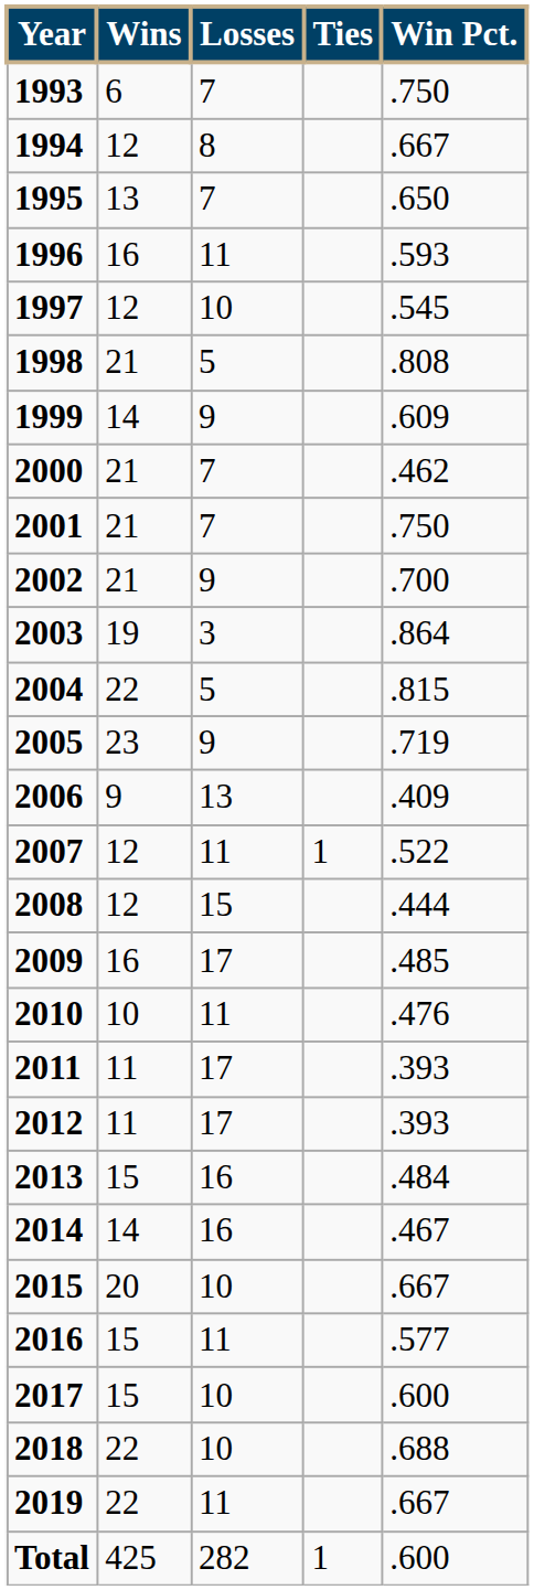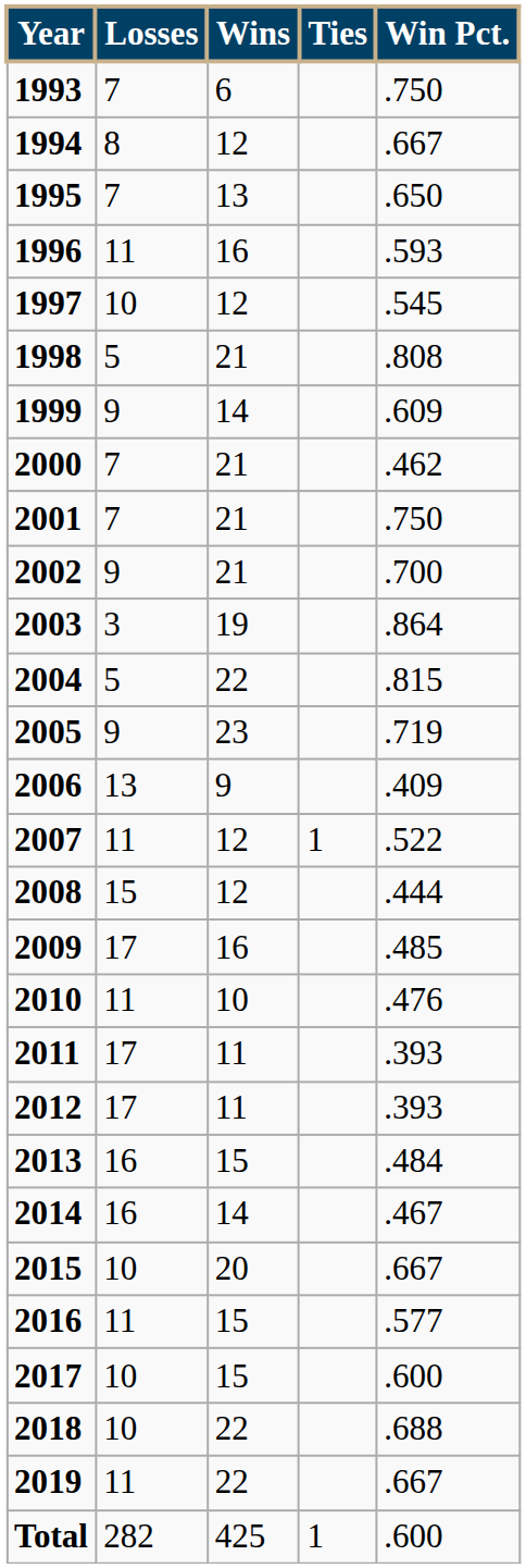 <table class="wikitable" border="1">
 <tr>
 <th style="background:#004065; color:white; border:2px solid #C8B18B;">Year</th>
+<th style="background:#004065; color:white; border:2px solid #C8B18B;">Losses</th>
 <th style="background:#004065; color:white; border:2px solid #C8B18B;">Wins</th>
-<th style="background:#004065; color:white; border:2px solid #C8B18B;">Losses</th>
 <th style="background:#004065; color:white; border:2px solid #C8B18B;">Ties</th>
 <th style="background:#004065; color:white; border:2px solid #C8B18B;">Win Pct.</th>
 </tr>
 <tr>
 <td><strong>1993</strong></td>
+<td>7</td>
 <td>6</td>
-<td>7</td>
 <td></td>
 <td>.750</td>
 </tr>
 <tr>
 <td><strong>1994</strong></td>
+<td>8</td>
 <td>12</td>
-<td>8</td>
 <td></td>
 <td>.667</td>
 </tr>
 <tr>
 <td><strong>1995</strong></td>
+<td>7</td>
 <td>13</td>
-<td>7</td>
 <td></td>
 <td>.650</td>
 </tr>
 <tr>
 <td><strong>1996</strong></td>
+<td>11</td>
 <td>16</td>
-<td>11</td>
 <td></td>
 <td>.593</td>
 </tr>
 <tr>
 <td><strong>1997</strong></td>
+<td>10</td>
 <td>12</td>
-<td>10</td>
 <td></td>
 <td>.545</td>
 </tr>
 <tr>
 <td><strong>1998</strong></td>
+<td>5</td>
 <td>21</td>
-<td>5</td>
 <td></td>
 <td>.808</td>
 </tr>
 <tr>
 <td><strong>1999</strong></td>
+<td>9</td>
 <td>14</td>
-<td>9</td>
 <td></td>
 <td>.609</td>
 </tr>
 <tr>
 <td><strong>2000</strong></td>
+<td>7</td>
 <td>21</td>
-<td>7</td>
 <td></td>
 <td>.462</td>
 </tr>
 <tr>
 <td><strong>2001</strong></td>
+<td>7</td>
 <td>21</td>
-<td>7</td>
 <td></td>
 <td>.750</td>
 </tr>
 <tr>
 <td><strong>2002</strong></td>
+<td>9</td>
 <td>21</td>
-<td>9</td>
 <td></td>
 <td>.700</td>
 </tr>
 <tr>
 <td><strong>2003</strong></td>
+<td>3</td>
 <td>19</td>
-<td>3</td>
 <td></td>
 <td>.864</td>
 </tr>
 <tr>
 <td><strong>2004</strong></td>
+<td>5</td>
 <td>22</td>
-<td>5</td>
 <td></td>
 <td>.815</td>
 </tr>
 <tr>
 <td><strong>2005</strong></td>
+<td>9</td>
 <td>23</td>
-<td>9</td>
 <td></td>
 <td>.719</td>
 </tr>
 <tr>
 <td><strong>2006</strong></td>
+<td>13</td>
 <td>9</td>
-<td>13</td>
 <td></td>
 <td>.409</td>
 </tr>
 <tr>
 <td><strong>2007</strong></td>
+<td>11</td>
 <td>12</td>
-<td>11</td>
 <td>1</td>
 <td>.522</td>
 </tr>
 <tr>
 <td><strong>2008</strong></td>
+<td>15</td>
 <td>12</td>
-<td>15</td>
 <td></td>
 <td>.444</td>
 </tr>
 <tr>
 <td><strong>2009</strong></td>
+<td>17</td>
 <td>16</td>
-<td>17</td>
 <td></td>
 <td>.485</td>
 </tr>
 <tr>
 <td><strong>2010</strong></td>
+<td>11</td>
 <td>10</td>
-<td>11</td>
 <td></td>
 <td>.476</td>
 </tr>
 <tr>
 <td><strong>2011</strong></td>
+<td>17</td>
 <td>11</td>
-<td>17</td>
 <td></td>
 <td>.393</td>
 </tr>
 <tr>
 <td><strong>2012</strong></td>
+<td>17</td>
 <td>11</td>
-<td>17</td>
 <td></td>
 <td>.393</td>
 </tr>
 <tr>
 <td><strong>2013</strong></td>
+<td>16</td>
 <td>15</td>
-<td>16</td>
 <td></td>
 <td>.484</td>
 </tr>
 <tr>
 <td><strong>2014</strong></td>
+<td>16</td>
 <td>14</td>
-<td>16</td>
 <td></td>
 <td>.467</td>
 </tr>
 <tr>
 <td><strong>2015</strong></td>
+<td>10</td>
 <td>20</td>
-<td>10</td>
 <td></td>
 <td>.667</td>
 </tr>
 <tr>
 <td><strong>2016</strong></td>
+<td>11</td>
 <td>15</td>
-<td>11</td>
 <td></td>
 <td>.577</td>
 </tr>
 <tr>
 <td><strong>2017</strong></td>
+<td>10</td>
 <td>15</td>
-<td>10</td>
 <td></td>
 <td>.600</td>
 </tr>
 <tr>
 <td><strong>2018</strong></td>
+<td>10</td>
 <td>22</td>
-<td>10</td>
 <td></td>
 <td>.688</td>
 </tr>
 <tr>
 <td><strong>2019</strong></td>
+<td>11</td>
 <td>22</td>
-<td>11</td>
 <td></td>
 <td>.667</td>
 </tr>
 <tr>
 <td><strong>Total</strong></td>
+<td>282</td>
 <td>425</td>
-<td>282</td>
 <td>1</td>
 <td>.600</td>
 </tr>
 </table>
